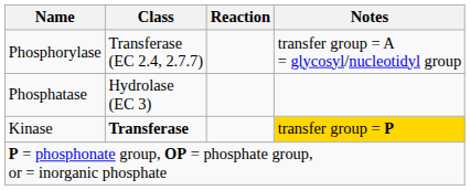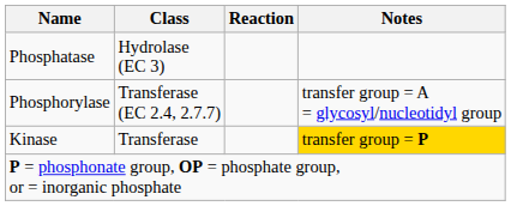 <table class=wikitable>
 <tr>
 <th>Name</th>
 <th>Class</th>
 <th>Reaction</th>
 <th>Notes</th>
 </tr>
 <tr>
+<td>Phosphatase</td>
+<td>Hydrolase<br>(EC 3)</td>
+<td></td>
+<td></td>
+</tr>
+<tr>
 <td>Phosphorylase</td>
 <td>Transferase<br>(EC 2.4, 2.7.7)</td>
 <td></td>
 <td>transfer group = A<br>= <a href='#'>glycosyl</a>/<a href='#'>nucleotidyl</a> group</td>
 </tr>
 <tr>
-<td>Phosphatase</td>
-<td>Hydrolase<br>(EC 3)</td>
-<td></td>
-<td></td>
-</tr>
-<tr>
 <td>Kinase</td>
-<td><strong>Transferase<br></strong></td>
+<td>Transferase<br></td>
 <td></td>
 <td style="background: gold;">transfer group = <strong>P</strong></td>
 </tr>
 <tr>
 <td colspan=4><strong>P</strong> = <a href='#'>phosphonate</a> group, <strong>OP</strong> = phosphate group,<br> or  = inorganic phosphate</td>
 </tr>
 </table>
